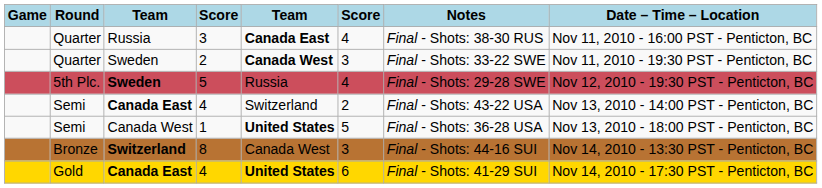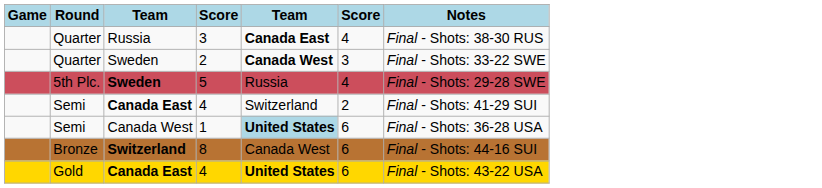 <table class="wikitable">
 <tr>
 <th style="background:lightblue;">Game</th>
 <th style="background:lightblue;">Round</th>
 <th style="background:lightblue;">Team</th>
 <th style="background:lightblue;">Score</th>
 <th style="background:lightblue;">Team</th>
 <th style="background:lightblue;">Score</th>
 <th style="background:lightblue;">Notes</th>
-<th style="background:lightblue;">Date – Time – Location</th>
 </tr>
 <tr>
 <td></td>
 <td>Quarter</td>
 <td>Russia</td>
 <td>3</td>
 <td><strong>Canada East</strong></td>
 <td>4</td>
 <td><em>Final</em> - Shots: 38-30 RUS</td>
-<td>Nov 11, 2010 - 16:00 PST - Penticton, BC</td>
 </tr>
 <tr>
 <td></td>
 <td>Quarter</td>
 <td>Sweden</td>
 <td>2</td>
 <td><strong>Canada West</strong></td>
 <td>3</td>
 <td><em>Final</em> - Shots: 33-22 SWE</td>
-<td>Nov 11, 2010 - 19:30 PST - Penticton, BC</td>
 </tr>
 <tr bgcolor= "CC4E5C">
 <td></td>
 <td>5th Plc.</td>
 <td><strong>Sweden</strong></td>
 <td>5</td>
 <td>Russia</td>
 <td>4</td>
 <td><em>Final</em> - Shots: 29-28 SWE</td>
-<td>Nov 12, 2010 - 19:30 PST - Penticton, BC</td>
 </tr>
 <tr>
 <td></td>
 <td>Semi</td>
 <td><strong>Canada East</strong></td>
 <td>4</td>
 <td>Switzerland</td>
 <td>2</td>
-<td><em>Final</em> - Shots: 43-22 USA</td>
-<td>Nov 13, 2010 - 14:00 PST - Penticton, BC</td>
+<td><em>Final</em> - Shots: 41-29 SUI</td>
 </tr>
 <tr>
 <td></td>
 <td>Semi</td>
 <td>Canada West</td>
 <td>1</td>
-<td><strong>United States</strong></td>
-<td>5</td>
+<td style="background: lightblue;"><strong>United States</strong></td>
+<td>6</td>
 <td><em>Final</em> - Shots: 36-28 USA</td>
-<td>Nov 13, 2010 - 18:00 PST - Penticton, BC</td>
 </tr>
 <tr bgcolor= "B87333">
 <td></td>
 <td>Bronze</td>
 <td><strong>Switzerland</strong></td>
 <td>8</td>
 <td>Canada West</td>
-<td>3</td>
+<td>6</td>
 <td><em>Final</em> - Shots: 44-16 SUI</td>
-<td>Nov 14, 2010 - 13:30 PST - Penticton, BC</td>
 </tr>
 <tr bgcolor= "FFD700">
 <td></td>
 <td>Gold</td>
 <td><strong>Canada East</strong></td>
 <td>4</td>
 <td><strong>United States</strong></td>
 <td>6</td>
-<td><em>Final</em> - Shots: 41-29 SUI</td>
-<td>Nov 14, 2010 - 17:30 PST - Penticton, BC</td>
+<td><em>Final</em> - Shots: 43-22 USA</td>
 </tr>
 </table>
